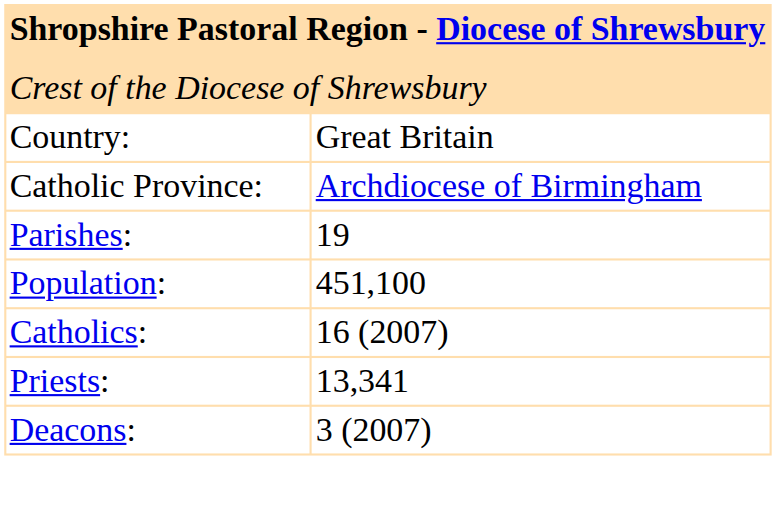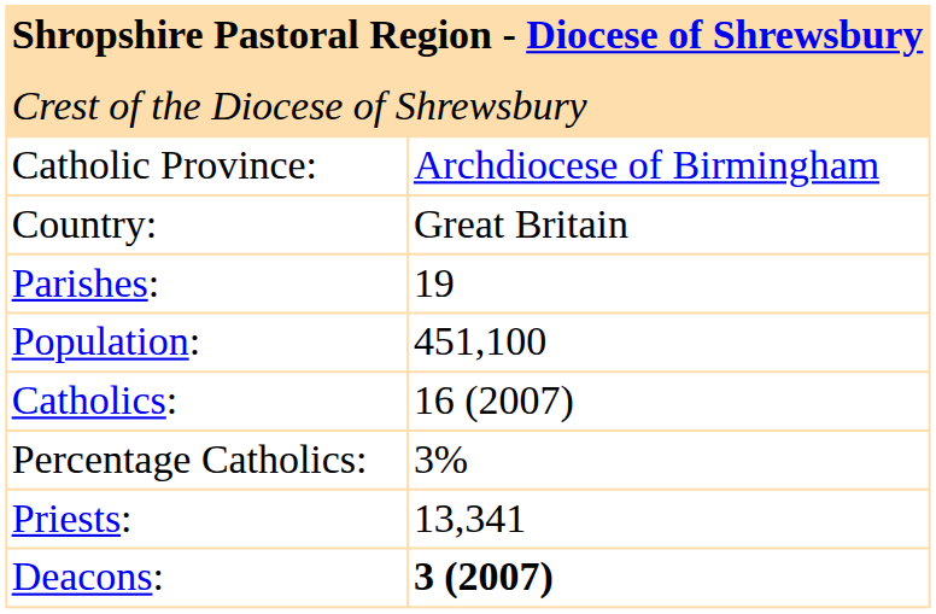 <table border="0" cellpadding="2" cellspacing="1" style="float:right; empty-cells:show; margin-left:1em; margin-bottom:0.5em; background:#FFDEAD;">
 <tr>
 <th colspan="2">Shropshire Pastoral Region - <a href='#'>Diocese of Shrewsbury</a></th>
 </tr>
 <tr>
 <th colspan="2"></th>
 </tr>
 <tr>
 <td colspan="2"><em>Crest of the Diocese of Shrewsbury</em></td>
 </tr>
 <tr style="background:#fff;">
+<td>Catholic Province:</td>
+<td><a href='#'>Archdiocese of Birmingham</a></td>
+</tr>
+<tr style="background:#fff;">
 <td>Country:</td>
 <td>Great Britain</td>
-</tr>
-<tr style="background:#fff;">
-<td>Catholic Province:</td>
-<td><a href='#'>Archdiocese of Birmingham</a></td>
 </tr>
 <tr style="background:#fff;">
 <td><a href='#'>Parishes</a>:</td>
 <td>19</td>
 </tr>
 <tr style="background:#fff;">
 <td><a href='#'>Population</a>:</td>
 <td>451,100</td>
 </tr>
 <tr style="background:#fff;">
 <td><a href='#'>Catholics</a>:</td>
 <td>16 (2007)</td>
 </tr>
 <tr style="background:#fff;">
+<td>Percentage Catholics:</td>
+<td>3%</td>
+</tr>
+<tr style="background:#fff;">
 <td><a href='#'>Priests</a>:</td>
 <td>13,341</td>
 </tr>
 <tr style="background:#fff;">
 <td><a href='#'>Deacons</a>:</td>
-<td>3 (2007)</td>
+<td><strong>3 (2007)</strong></td>
 </tr>
 </table>
